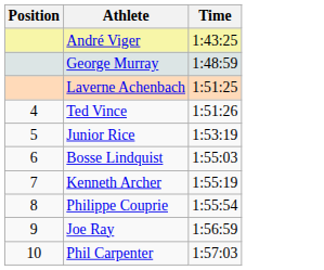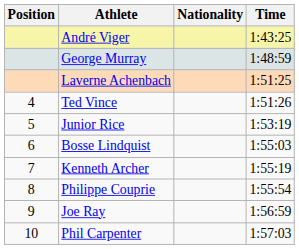 <table class="wikitable sortable">
 <tr>
 <th>Position</th>
 <th>Athlete</th>
+<th>Nationality</th>
 <th>Time</th>
 </tr>
 <tr bgcolor=#F7F6A8>
 <td align=center></td>
 <td><a href='#'>André Viger</a></td>
+<td></td>
 <td>1:43:25</td>
 </tr>
 <tr bgcolor=#DCE5E5>
 <td align=center></td>
 <td><a href='#'>George Murray</a></td>
+<td></td>
 <td>1:48:59</td>
 </tr>
 <tr bgcolor=#FFDAB9>
 <td align=center></td>
 <td><a href='#'>Laverne Achenbach</a></td>
+<td></td>
 <td>1:51:25</td>
 </tr>
 <tr>
 <td align=center>4</td>
 <td><a href='#'>Ted Vince</a></td>
+<td></td>
 <td>1:51:26</td>
 </tr>
 <tr>
 <td align=center>5</td>
 <td><a href='#'>Junior Rice</a></td>
+<td></td>
 <td>1:53:19</td>
 </tr>
 <tr>
 <td align=center>6</td>
 <td><a href='#'>Bosse Lindquist</a></td>
+<td></td>
 <td>1:55:03</td>
 </tr>
 <tr>
 <td align=center>7</td>
 <td><a href='#'>Kenneth Archer</a></td>
+<td></td>
 <td>1:55:19</td>
 </tr>
 <tr>
 <td align=center>8</td>
 <td><a href='#'>Philippe Couprie</a></td>
+<td></td>
 <td>1:55:54</td>
 </tr>
 <tr>
 <td align=center>9</td>
 <td><a href='#'>Joe Ray</a></td>
+<td></td>
 <td>1:56:59</td>
 </tr>
 <tr>
 <td align=center>10</td>
 <td><a href='#'>Phil Carpenter</a></td>
+<td></td>
 <td>1:57:03</td>
 </tr>
 </table>
